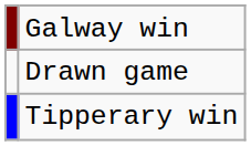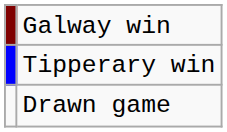 <table class="wikitable">
 <tr>
 <td style="background-color:#800000"></td>
 <td>Galway win</td>
 </tr>
 <tr>
+<td style="background-color:#0000ff"></td>
+<td>Tipperary win</td>
+</tr>
+<tr>
 <td></td>
 <td>Drawn game</td>
 </tr>
-<tr>
-<td style="background-color:#0000ff"></td>
-<td>Tipperary win</td>
-</tr>
 </table>
